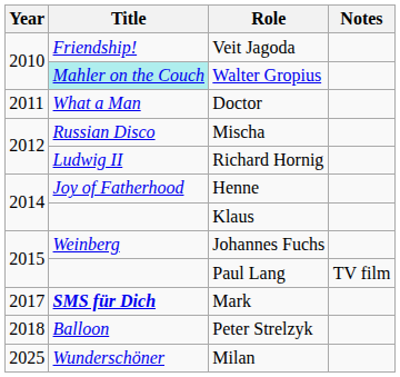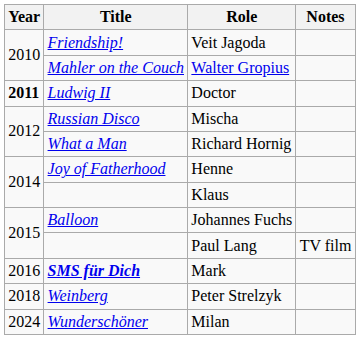 <table class="wikitable sortable">
 <tr>
 <th>Year</th>
 <th>Title</th>
 <th>Role</th>
 <th class="unsortable">Notes</th>
 </tr>
 <tr>
 <td rowspan=2>2010</td>
 <td><em><a href='#'>Friendship!</a></em></td>
 <td>Veit Jagoda</td>
 <td></td>
 </tr>
 <tr>
-<td style="background: paleturquoise;"><em><a href='#'>Mahler on the Couch</a></em></td>
+<td><em><a href='#'>Mahler on the Couch</a></em></td>
 <td><a href='#'>Walter Gropius</a></td>
 <td></td>
 </tr>
 <tr>
-<td>2011</td>
-<td><em><a href='#'>What a Man</a></em></td>
+<td><strong>2011</strong></td>
+<td><em><a href='#'>Ludwig II</a></em></td>
 <td>Doctor</td>
 <td></td>
 </tr>
 <tr>
 <td rowspan=2>2012</td>
 <td><em><a href='#'>Russian Disco</a></em></td>
 <td>Mischa</td>
 <td></td>
 </tr>
 <tr>
-<td><em><a href='#'>Ludwig II</a></em></td>
+<td><em><a href='#'>What a Man</a></em></td>
 <td>Richard Hornig</td>
 <td></td>
 </tr>
 <tr>
 <td rowspan=2>2014</td>
 <td><em><a href='#'>Joy of Fatherhood</a></em></td>
 <td>Henne</td>
 <td></td>
 </tr>
 <tr>
 <td><em></em></td>
 <td>Klaus</td>
 <td></td>
 </tr>
 <tr>
 <td rowspan=2>2015</td>
-<td><em><a href='#'>Weinberg</a></em></td>
+<td><em><a href='#'>Balloon</a></em></td>
 <td>Johannes Fuchs</td>
 <td></td>
 </tr>
 <tr>
 <td><em></em></td>
 <td>Paul Lang</td>
 <td>TV film</td>
 </tr>
 <tr>
-<td>2017</td>
+<td>2016</td>
 <td><strong><em><a href='#'>SMS für Dich</a></em></strong></td>
 <td>Mark</td>
 <td></td>
 </tr>
 <tr>
 <td>2018</td>
-<td><em><a href='#'>Balloon</a></em></td>
+<td><em><a href='#'>Weinberg</a></em></td>
 <td>Peter Strelzyk</td>
 <td></td>
 </tr>
 <tr>
-<td>2025</td>
+<td>2024</td>
 <td><em><a href='#'>Wunderschöner</a></em></td>
 <td>Milan</td>
 <td></td>
 </tr>
 <tr>
 </tr>
 </table>
